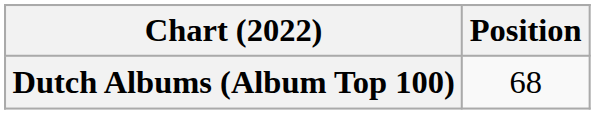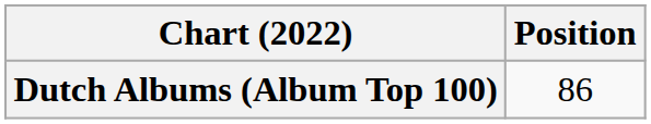 <table class="wikitable plainrowheaders" style="text-align:center">
 <tr>
 <th scope="col">Chart (2022)</th>
 <th scope="col">Position</th>
 </tr>
 <tr>
 <th scope="row">Dutch Albums (Album Top 100)</th>
-<td>68</td>
+<td>86</td>
 </tr>
 </table>
